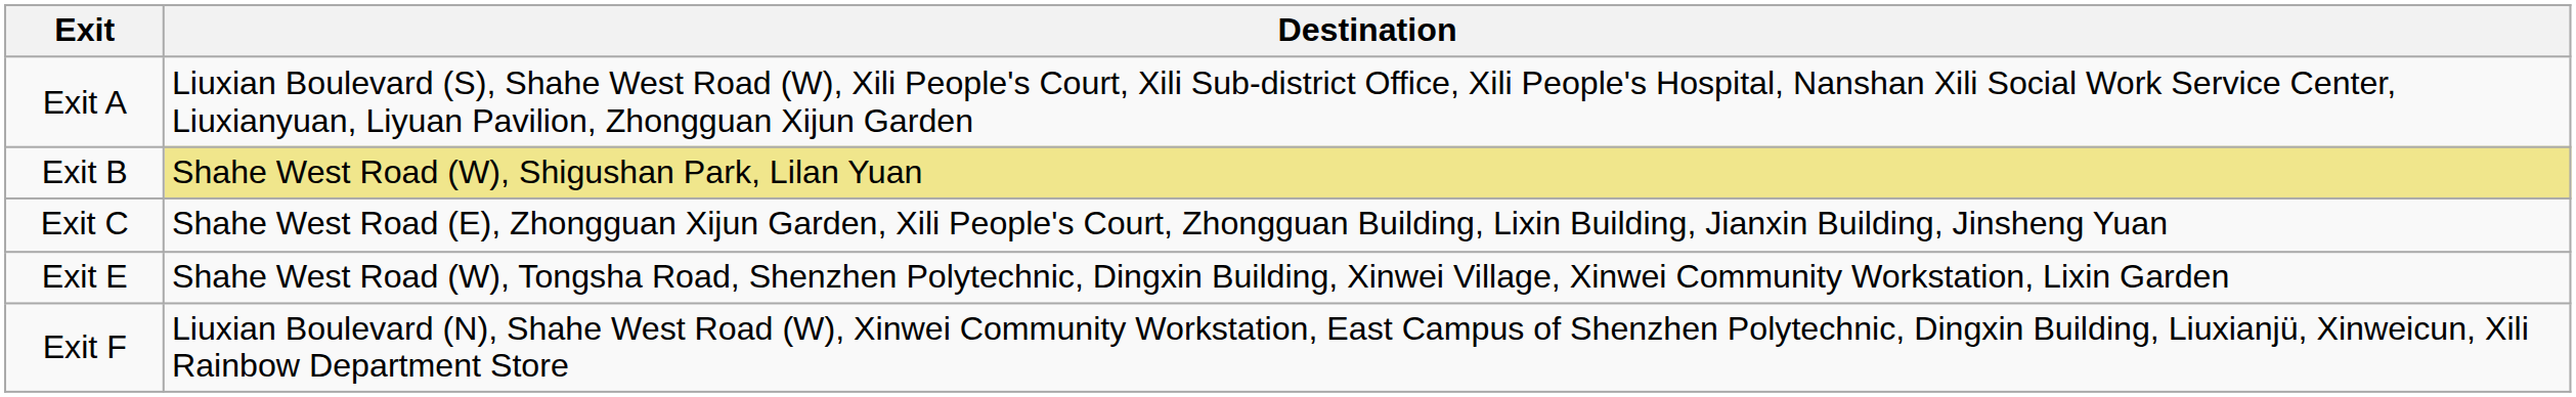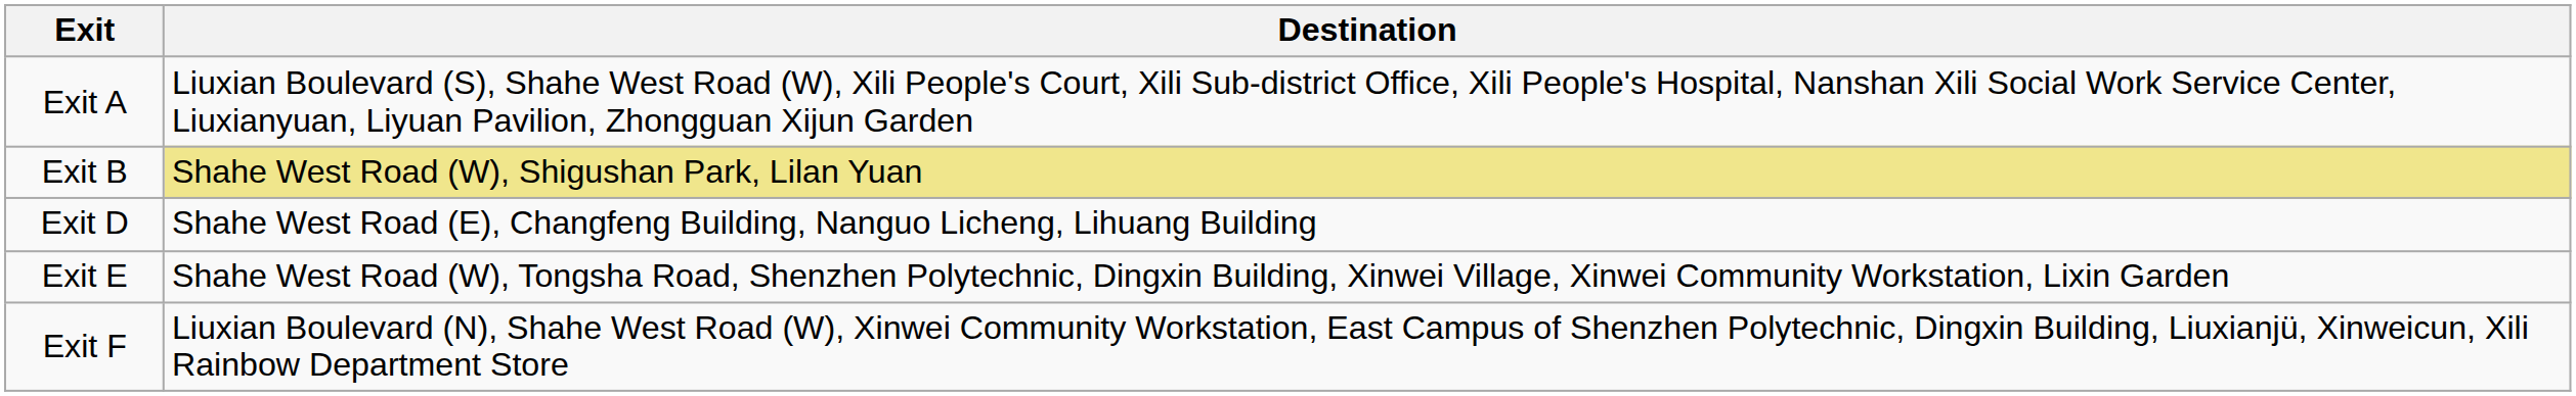 <table class="wikitable">
 <tr>
 <th style="width:70px">Exit</th>
 <th>Destination</th>
 </tr>
 <tr>
 <td align="center">Exit A</td>
 <td>Liuxian Boulevard (S), Shahe West Road (W), Xili People's Court, Xili Sub-district Office, Xili People's Hospital, Nanshan Xili Social Work Service Center, Liuxianyuan, Liyuan Pavilion, Zhongguan Xijun Garden</td>
 </tr>
 <tr>
 <td align="center">Exit B</td>
 <td style="background: khaki;">Shahe West Road (W), Shigushan Park, Lilan Yuan</td>
 </tr>
 <tr>
-<td align="center">Exit C</td>
-<td>Shahe West Road (E), Zhongguan Xijun Garden, Xili People's Court, Zhongguan Building, Lixin Building, Jianxin Building, Jinsheng Yuan</td>
+<td align="center">Exit D</td>
+<td>Shahe West Road (E), Changfeng Building, Nanguo Licheng, Lihuang Building</td>
 </tr>
 <tr>
 <td align="center">Exit E</td>
 <td>Shahe West Road (W), Tongsha Road, Shenzhen Polytechnic, Dingxin Building, Xinwei Village, Xinwei Community Workstation, Lixin Garden</td>
 </tr>
 <tr>
 <td align="center">Exit F</td>
 <td>Liuxian Boulevard (N), Shahe West Road (W), Xinwei Community Workstation, East Campus of Shenzhen Polytechnic, Dingxin Building, Liuxianjü, Xinweicun, Xili Rainbow Department Store</td>
 </tr>
 </table>
